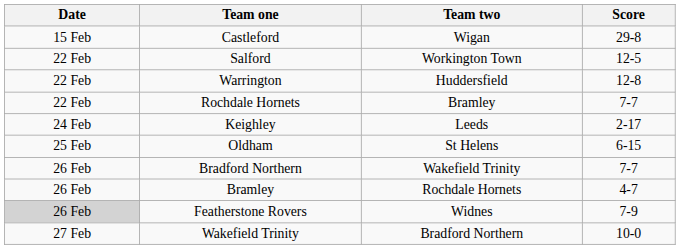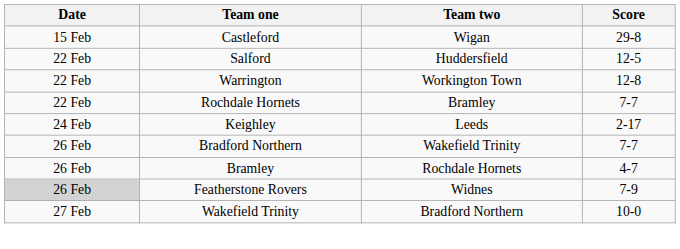 <table class="wikitable" style="text-align: center">
 <tr>
 <th width=150>Date</th>
 <th width=250>Team one</th>
 <th width=250>Team two</th>
 <th width=100>Score</th>
 </tr>
 <tr>
 <td>15 Feb</td>
 <td>Castleford</td>
 <td>Wigan</td>
 <td>29-8</td>
 </tr>
 <tr>
 <td>22 Feb</td>
 <td>Salford</td>
-<td>Workington Town</td>
+<td>Huddersfield</td>
 <td>12-5</td>
 </tr>
 <tr>
 <td>22 Feb</td>
 <td>Warrington</td>
-<td>Huddersfield</td>
+<td>Workington Town</td>
 <td>12-8</td>
 </tr>
 <tr>
 <td>22 Feb</td>
 <td>Rochdale Hornets</td>
 <td>Bramley</td>
 <td>7-7</td>
 </tr>
 <tr>
 <td>24 Feb</td>
 <td>Keighley</td>
 <td>Leeds</td>
 <td>2-17</td>
-</tr>
-<tr>
-<td>25 Feb</td>
-<td>Oldham</td>
-<td>St Helens</td>
-<td>6-15</td>
 </tr>
 <tr>
 <td>26 Feb</td>
 <td>Bradford Northern</td>
 <td>Wakefield Trinity</td>
 <td>7-7</td>
 </tr>
 <tr>
 <td>26 Feb</td>
 <td>Bramley</td>
 <td>Rochdale Hornets</td>
 <td>4-7</td>
 </tr>
 <tr>
 <td style="background: lightgrey;">26 Feb</td>
 <td>Featherstone Rovers</td>
 <td>Widnes</td>
 <td>7-9</td>
 </tr>
 <tr>
 <td>27 Feb</td>
 <td>Wakefield Trinity</td>
 <td>Bradford Northern</td>
 <td>10-0</td>
 </tr>
 </table>
